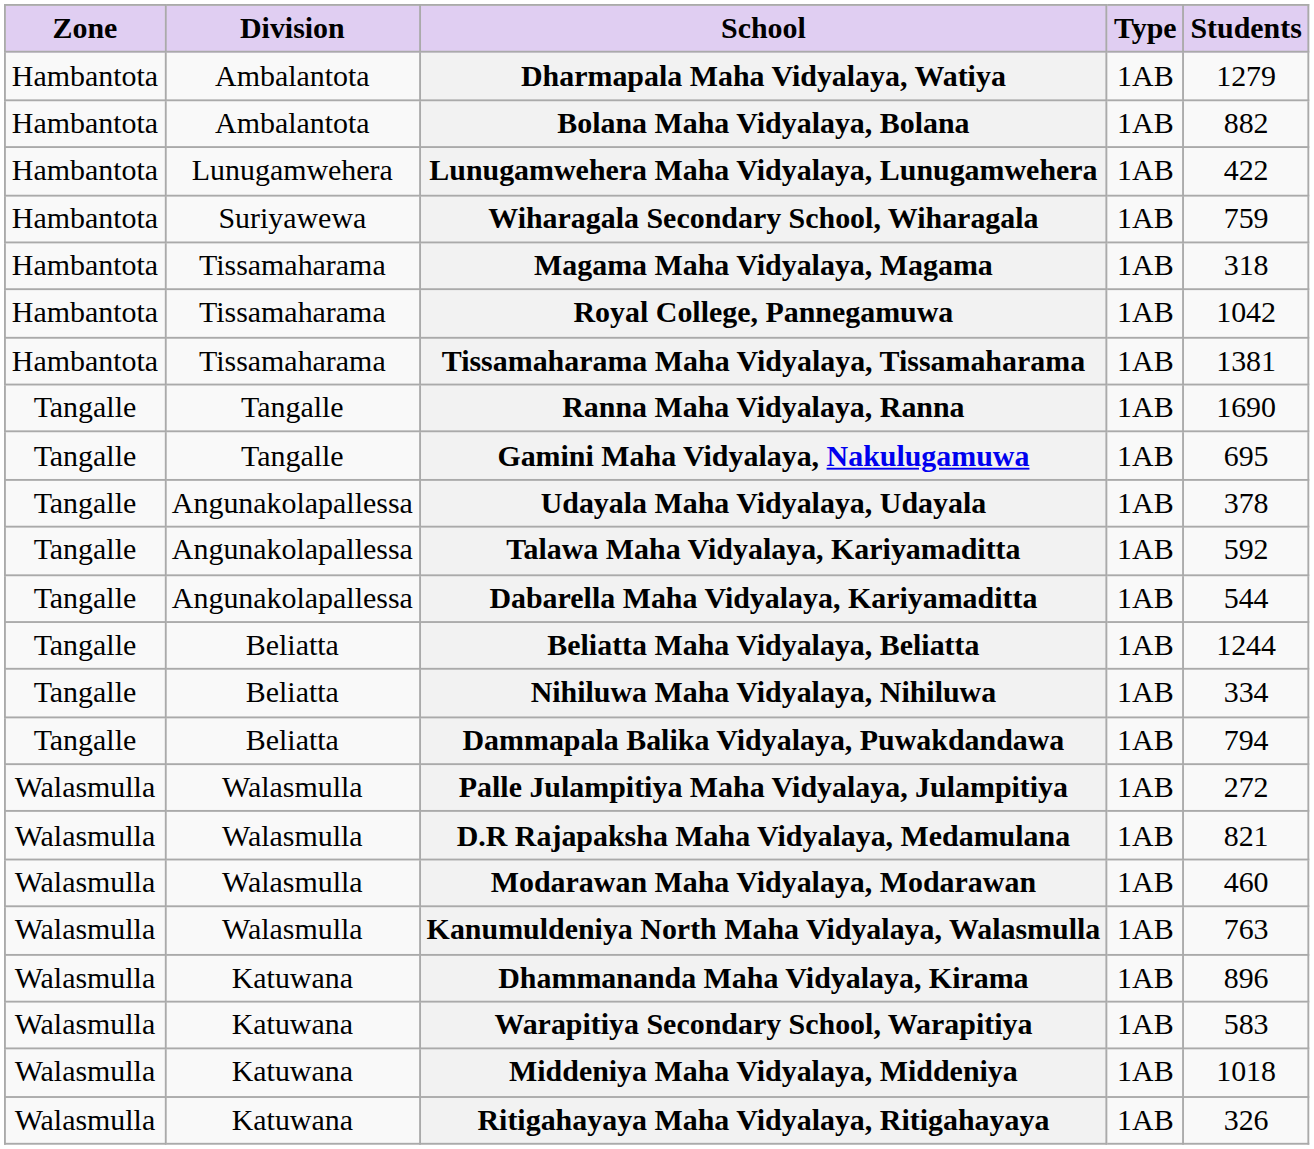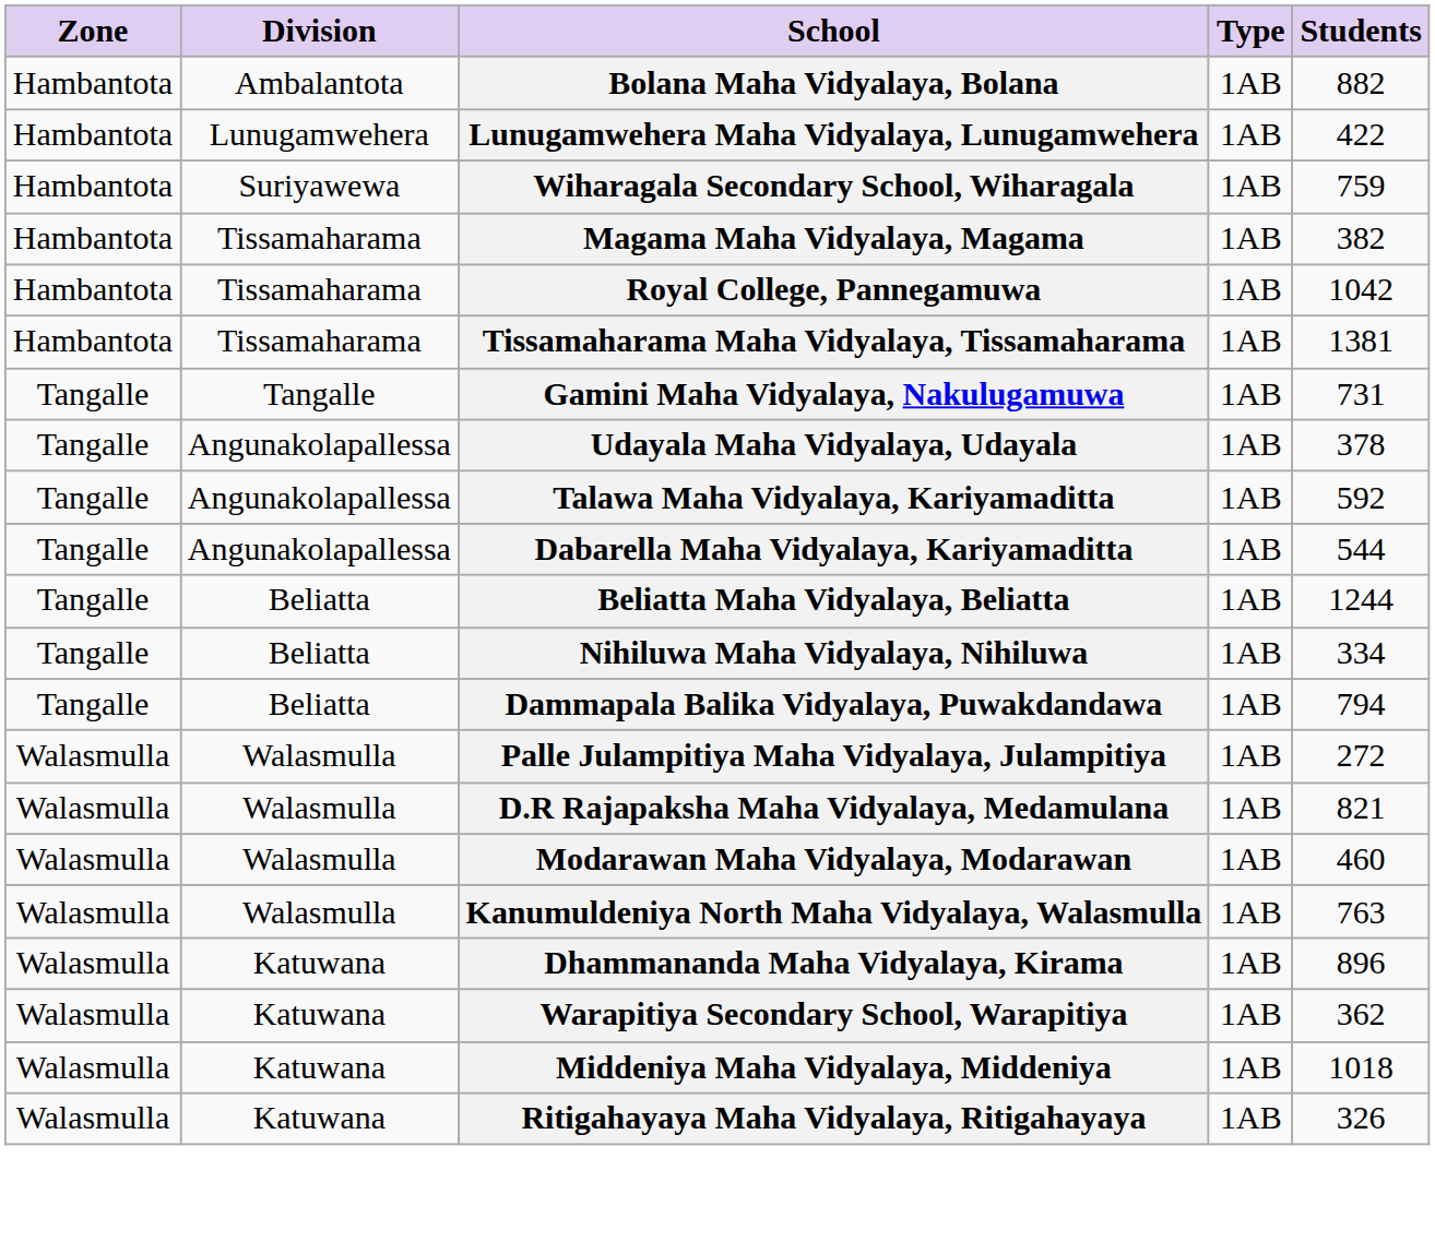 <table class="wikitable sortable" style="text-align:center; font-size:100%">
 <tr valign=bottom>
 <th style="background-color:#E0CEF2;">Zone</th>
 <th style="background-color:#E0CEF2;">Division</th>
 <th style="background-color:#E0CEF2;">School</th>
 <th style="background-color:#E0CEF2;">Type</th>
 <th style="background-color:#E0CEF2;">Students</th>
-</tr>
-<tr>
-<td>Hambantota</td>
-<td>Ambalantota</td>
-<th>Dharmapala Maha Vidyalaya, Watiya</th>
-<td>1AB</td>
-<td>1279</td>
 </tr>
 <tr>
 <td>Hambantota</td>
 <td>Ambalantota</td>
 <th>Bolana Maha Vidyalaya, Bolana</th>
 <td>1AB</td>
 <td>882</td>
 </tr>
 <tr>
 <td>Hambantota</td>
 <td>Lunugamwehera</td>
 <th>Lunugamwehera Maha Vidyalaya, Lunugamwehera</th>
 <td>1AB</td>
 <td>422</td>
 </tr>
 <tr>
 <td>Hambantota</td>
 <td>Suriyawewa</td>
 <th>Wiharagala Secondary School, Wiharagala</th>
 <td>1AB</td>
 <td>759</td>
 </tr>
 <tr>
 <td>Hambantota</td>
 <td>Tissamaharama</td>
 <th>Magama Maha Vidyalaya, Magama</th>
 <td>1AB</td>
-<td>318</td>
+<td>382</td>
 </tr>
 <tr>
 <td>Hambantota</td>
 <td>Tissamaharama</td>
 <th>Royal College, Pannegamuwa</th>
 <td>1AB</td>
 <td>1042</td>
 </tr>
 <tr>
 <td>Hambantota</td>
 <td>Tissamaharama</td>
 <th>Tissamaharama Maha Vidyalaya, Tissamaharama</th>
 <td>1AB</td>
 <td>1381</td>
 </tr>
 <tr>
 <td>Tangalle</td>
 <td>Tangalle</td>
-<th>Ranna Maha Vidyalaya, Ranna</th>
-<td>1AB</td>
-<td>1690</td>
-</tr>
-<tr>
-<td>Tangalle</td>
-<td>Tangalle</td>
 <th>Gamini Maha Vidyalaya, <a href='#'>Nakulugamuwa</a></th>
 <td>1AB</td>
-<td>695</td>
+<td>731</td>
 </tr>
 <tr>
 <td>Tangalle</td>
 <td>Angunakolapallessa</td>
 <th>Udayala Maha Vidyalaya, Udayala</th>
 <td>1AB</td>
 <td>378</td>
 </tr>
 <tr>
 <td>Tangalle</td>
 <td>Angunakolapallessa</td>
 <th>Talawa Maha Vidyalaya, Kariyamaditta</th>
 <td>1AB</td>
 <td>592</td>
 </tr>
 <tr>
 <td>Tangalle</td>
 <td>Angunakolapallessa</td>
 <th>Dabarella Maha Vidyalaya, Kariyamaditta</th>
 <td>1AB</td>
 <td>544</td>
 </tr>
 <tr>
 <td>Tangalle</td>
 <td>Beliatta</td>
 <th>Beliatta Maha Vidyalaya, Beliatta</th>
 <td>1AB</td>
 <td>1244</td>
 </tr>
 <tr>
 <td>Tangalle</td>
 <td>Beliatta</td>
 <th>Nihiluwa Maha Vidyalaya, Nihiluwa</th>
 <td>1AB</td>
 <td>334</td>
 </tr>
 <tr>
 <td>Tangalle</td>
 <td>Beliatta</td>
 <th>Dammapala Balika Vidyalaya, Puwakdandawa</th>
 <td>1AB</td>
 <td>794</td>
 </tr>
 <tr>
 <td>Walasmulla</td>
 <td>Walasmulla</td>
 <th>Palle Julampitiya Maha Vidyalaya, Julampitiya</th>
 <td>1AB</td>
 <td>272</td>
 </tr>
 <tr>
 <td>Walasmulla</td>
 <td>Walasmulla</td>
 <th>D.R Rajapaksha Maha Vidyalaya, Medamulana</th>
 <td>1AB</td>
 <td>821</td>
 </tr>
 <tr>
 <td>Walasmulla</td>
 <td>Walasmulla</td>
 <th>Modarawan Maha Vidyalaya, Modarawan</th>
 <td>1AB</td>
 <td>460</td>
 </tr>
 <tr>
 <td>Walasmulla</td>
 <td>Walasmulla</td>
 <th>Kanumuldeniya North Maha Vidyalaya, Walasmulla</th>
 <td>1AB</td>
 <td>763</td>
 </tr>
 <tr>
 <td>Walasmulla</td>
 <td>Katuwana</td>
 <th>Dhammananda Maha Vidyalaya, Kirama</th>
 <td>1AB</td>
 <td>896</td>
 </tr>
 <tr>
 <td>Walasmulla</td>
 <td>Katuwana</td>
 <th>Warapitiya Secondary School, Warapitiya</th>
 <td>1AB</td>
-<td>583</td>
+<td>362</td>
 </tr>
 <tr>
 <td>Walasmulla</td>
 <td>Katuwana</td>
 <th>Middeniya Maha Vidyalaya, Middeniya</th>
 <td>1AB</td>
 <td>1018</td>
 </tr>
 <tr>
 <td>Walasmulla</td>
 <td>Katuwana</td>
 <th>Ritigahayaya Maha Vidyalaya, Ritigahayaya</th>
 <td>1AB</td>
 <td>326</td>
 </tr>
 </table>
